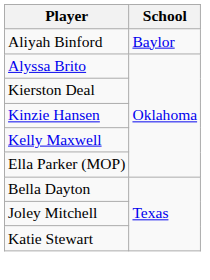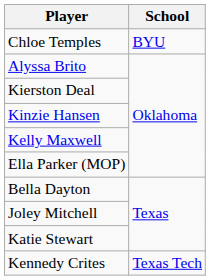 <table class="wikitable">
 <tr>
 <th>Player</th>
 <th>School</th>
 </tr>
 <tr>
-<td>Aliyah Binford</td>
-<td><a href='#'>Baylor</a></td>
+<td>Chloe Temples</td>
+<td><a href='#'>BYU</a></td>
 </tr>
 <tr>
 <td><a href='#'>Alyssa Brito</a></td>
 <td rowspan="5"><a href='#'>Oklahoma</a></td>
 </tr>
 <tr>
 <td>Kierston Deal</td>
 </tr>
 <tr>
 <td><a href='#'>Kinzie Hansen</a></td>
 </tr>
 <tr>
 <td><a href='#'>Kelly Maxwell</a></td>
 </tr>
 <tr>
 <td>Ella Parker (MOP)</td>
 </tr>
 <tr>
 <td>Bella Dayton</td>
 <td rowspan="3"><a href='#'>Texas</a></td>
 </tr>
 <tr>
 <td>Joley Mitchell</td>
 </tr>
 <tr>
 <td>Katie Stewart</td>
 </tr>
+<tr>
+<td>Kennedy Crites</td>
+<td><a href='#'>Texas Tech</a></td>
+</tr>
 </table>
